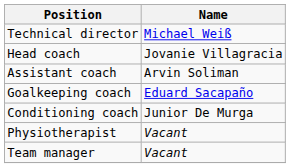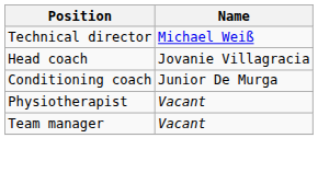 <table class="wikitable" style="text-align: left">
 <tr>
 <th>Position</th>
 <th>Name</th>
 </tr>
 <tr>
 <td>Technical director</td>
 <td> <a href='#'>Michael Weiß</a></td>
 </tr>
 <tr>
 <td>Head coach</td>
 <td> Jovanie Villagracia</td>
-</tr>
-<tr>
-<td>Assistant coach</td>
-<td> Arvin Soliman</td>
-</tr>
-<tr>
-<td>Goalkeeping coach</td>
-<td> <a href='#'>Eduard Sacapaño</a></td>
 </tr>
 <tr>
 <td>Conditioning coach</td>
 <td>  Junior De Murga</td>
 </tr>
 <tr>
 <td>Physiotherapist</td>
 <td><em>Vacant</em></td>
 </tr>
 <tr>
 <td>Team manager</td>
 <td><em>Vacant</em></td>
 </tr>
 <tr>
 </tr>
 </table>
